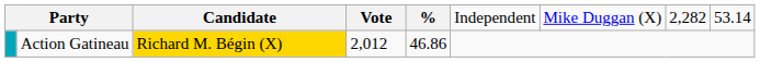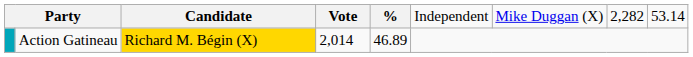 <table class="wikitable">
 <tr>
 <th bgcolor="#DDDDFF" width="100px" colspan="2">Party</th>
 <th bgcolor="#DDDDFF" width="200px">Candidate</th>
 <th bgcolor="#DDDDFF" width="50px">Vote</th>
 <th bgcolor="#DDDDFF" width="30px">%<br></th>
 <td>Independent</td>
 <td><a href='#'>Mike Duggan</a> (X)</td>
 <td>2,282</td>
 <td>53.14</td>
 </tr>
 <tr>
 <td bgcolor=#00a7ba> </td>
 <td>Action Gatineau</td>
 <td style="background: gold;">Richard M. Bégin (X)</td>
-<td>2,012</td>
-<td>46.86</td>
+<td>2,014</td>
+<td>46.89</td>
 </tr>
 </table>
